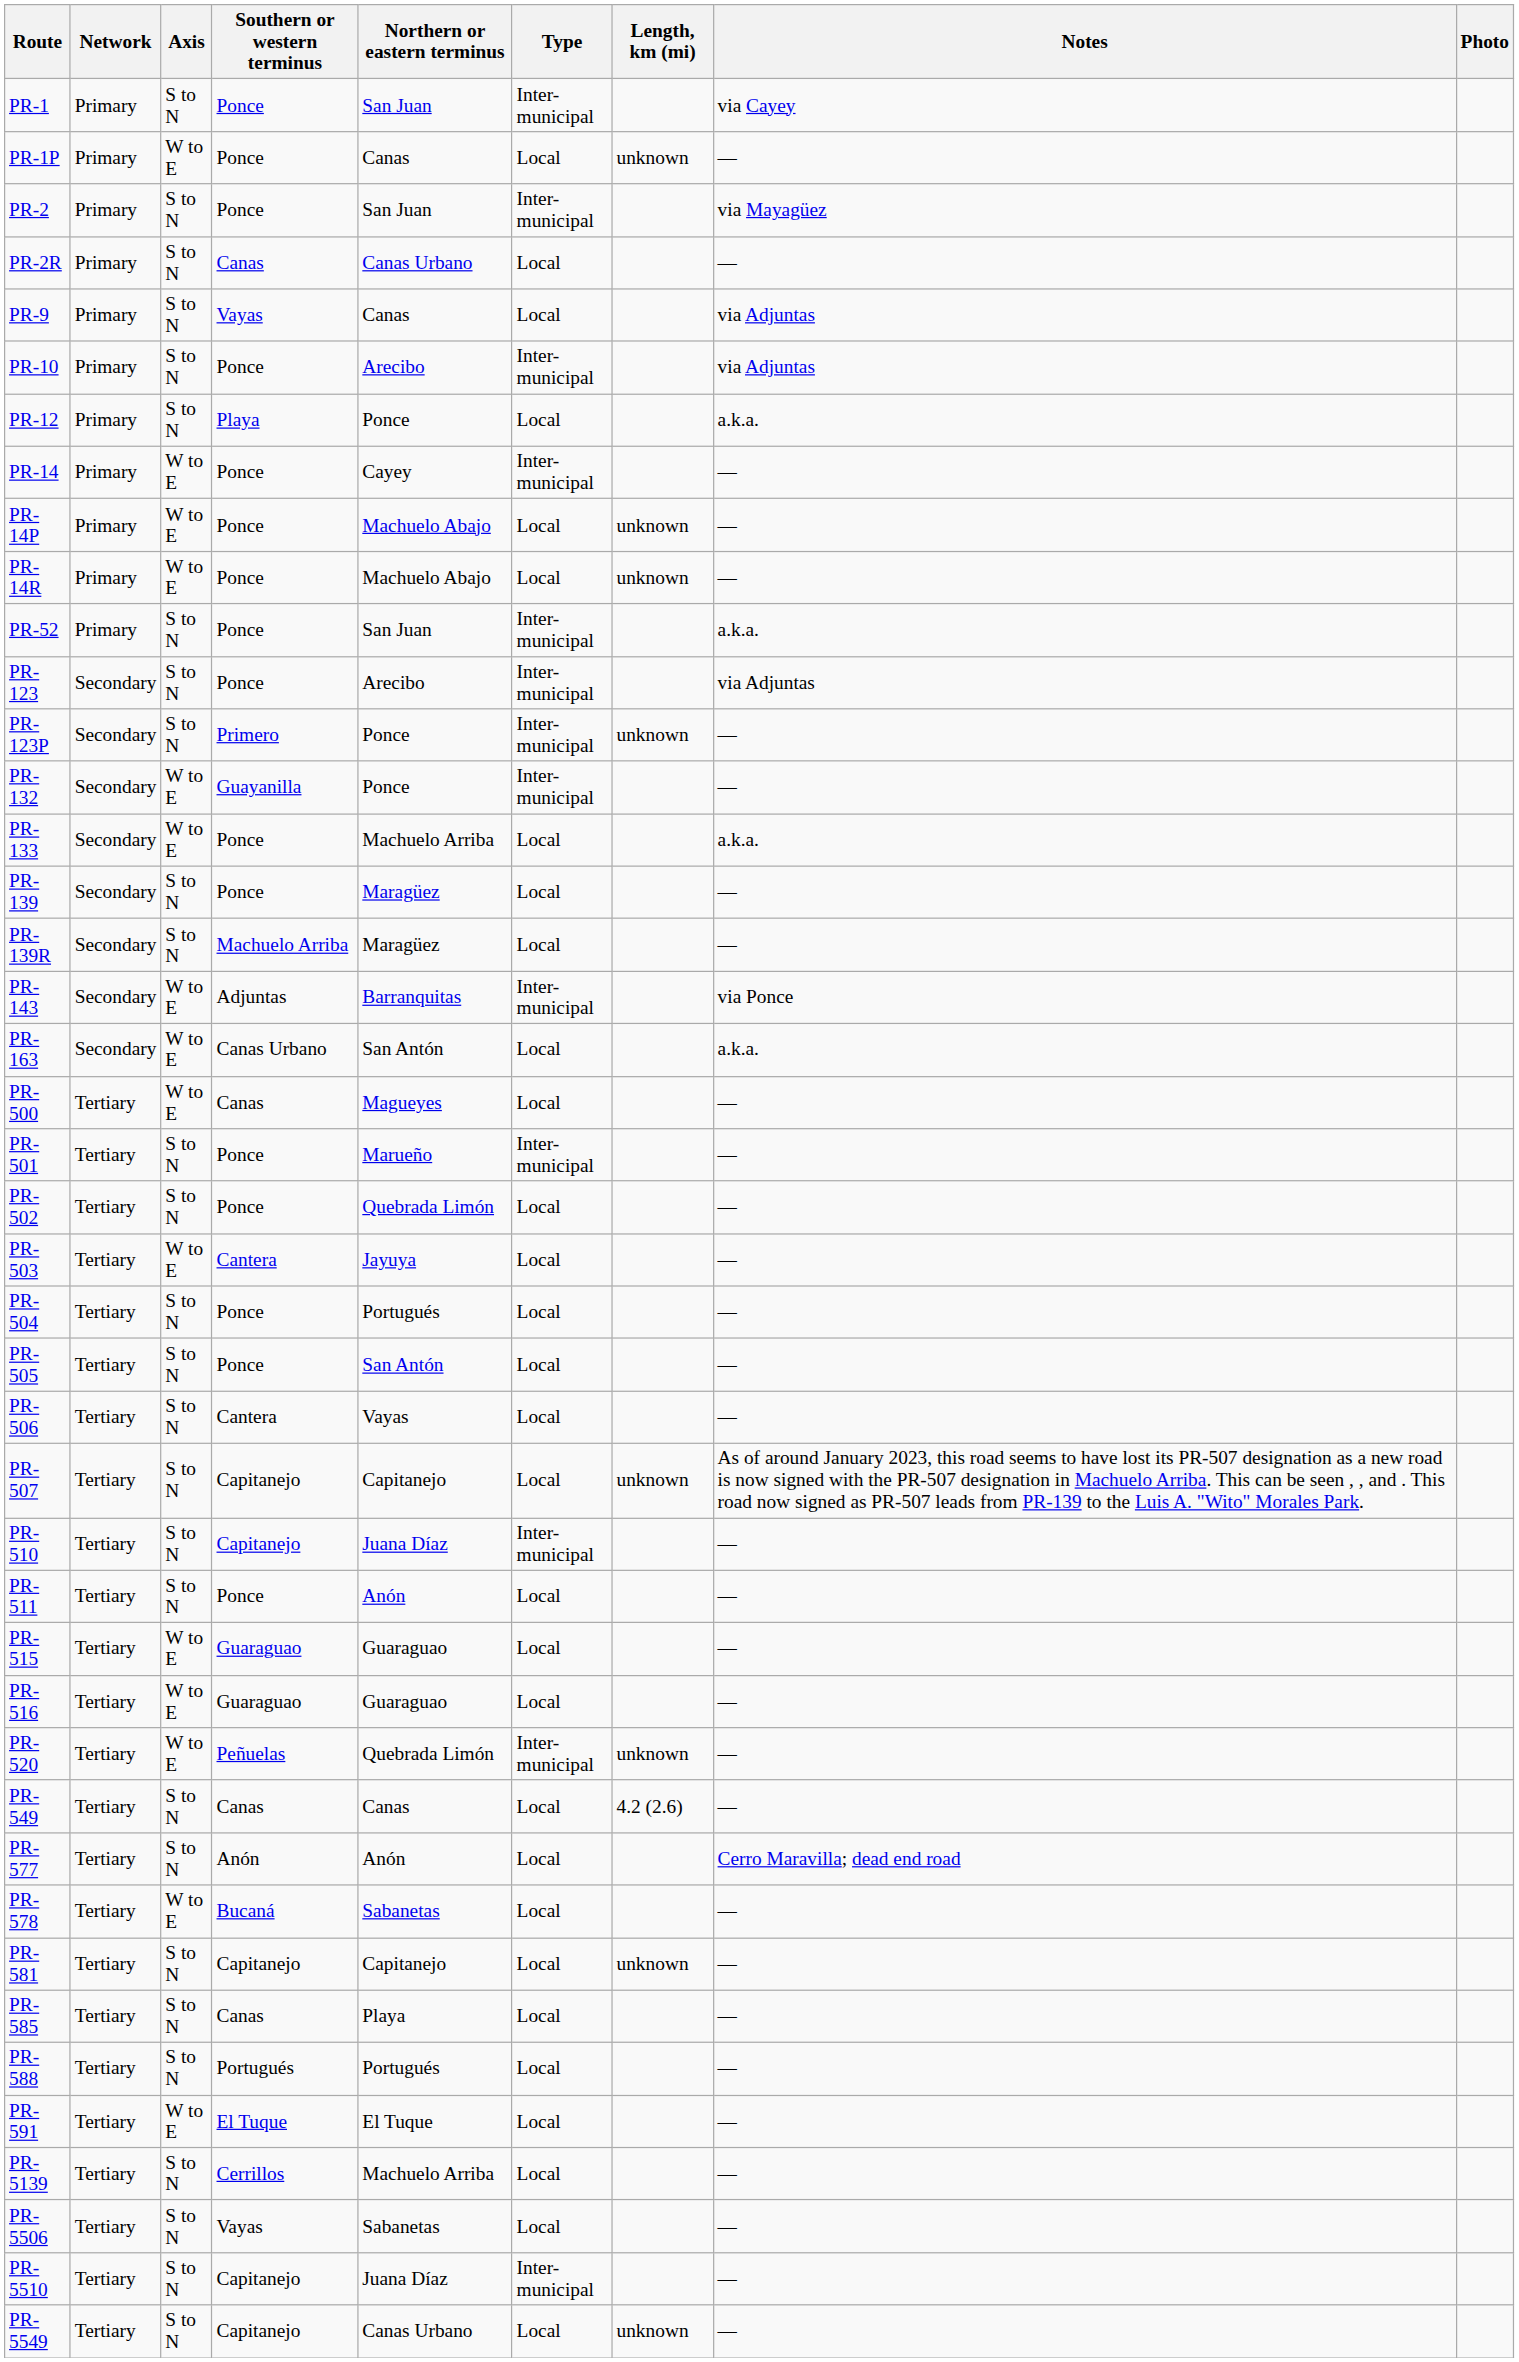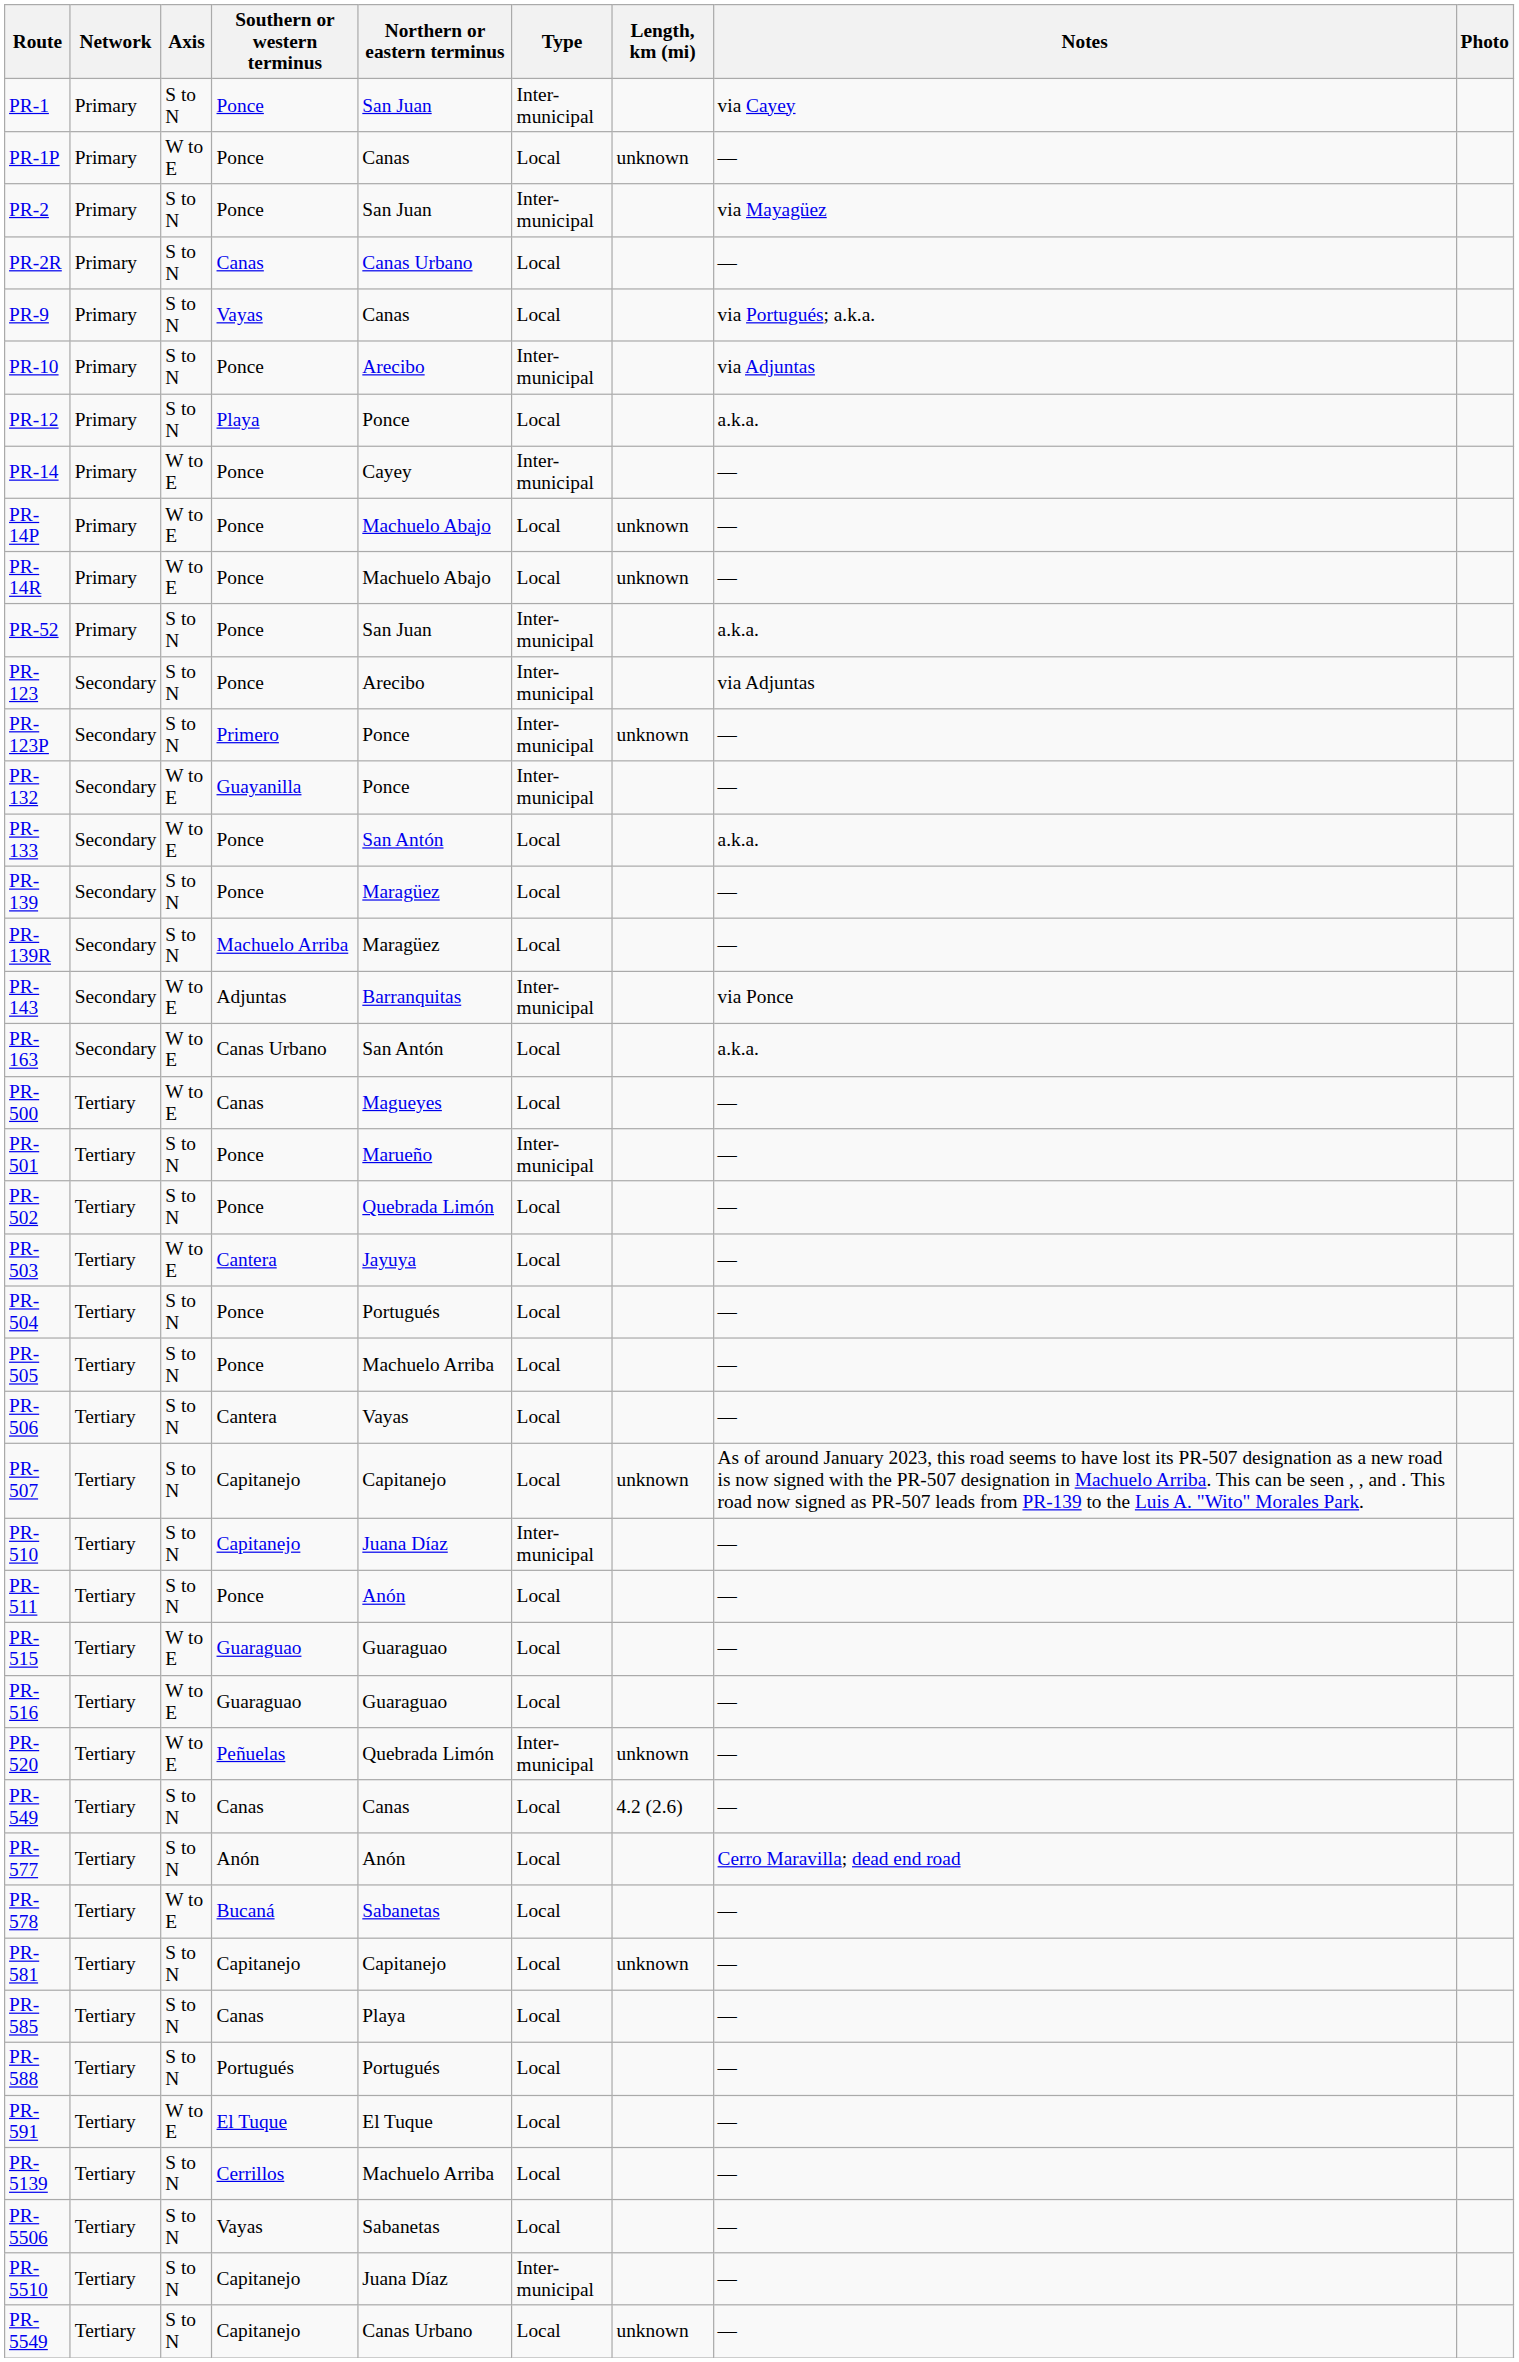 <table class="wikitable sortable">
 <tr>
 <th>Route</th>
 <th>Network</th>
 <th>Axis</th>
 <th>Southern or western terminus</th>
 <th>Northern or eastern terminus</th>
 <th>Type</th>
 <th>Length, km (mi)</th>
 <th>Notes</th>
 <th>Photo</th>
 </tr>
 <tr>
 <td><a href='#'>PR-1</a></td>
 <td>Primary</td>
 <td>S to N</td>
 <td><a href='#'>Ponce</a></td>
 <td><a href='#'>San Juan</a></td>
 <td>Inter-municipal</td>
 <td></td>
 <td>via <a href='#'>Cayey</a></td>
 <td></td>
 </tr>
 <tr>
 <td><a href='#'>PR-1P</a></td>
 <td>Primary</td>
 <td>W to E</td>
 <td>Ponce</td>
 <td>Canas</td>
 <td>Local</td>
 <td>unknown</td>
 <td>—</td>
 <td></td>
 </tr>
 <tr>
 <td><a href='#'>PR-2</a></td>
 <td>Primary</td>
 <td>S to N</td>
 <td>Ponce</td>
 <td>San Juan</td>
 <td>Inter-municipal</td>
 <td></td>
 <td>via <a href='#'>Mayagüez</a></td>
 <td></td>
 </tr>
 <tr>
 <td><a href='#'>PR-2R</a></td>
 <td>Primary</td>
 <td>S to N</td>
 <td><a href='#'>Canas</a></td>
 <td><a href='#'>Canas Urbano</a></td>
 <td>Local</td>
 <td></td>
 <td>—</td>
 <td></td>
 </tr>
 <tr>
 <td><a href='#'>PR-9</a></td>
 <td>Primary</td>
 <td>S to N</td>
 <td><a href='#'>Vayas</a></td>
 <td>Canas</td>
 <td>Local</td>
 <td></td>
-<td>via <a href='#'>Adjuntas</a></td>
+<td>via <a href='#'>Portugués</a>; a.k.a. </td>
 <td></td>
 </tr>
 <tr>
 <td><a href='#'>PR-10</a></td>
 <td>Primary</td>
 <td>S to N</td>
 <td>Ponce</td>
 <td><a href='#'>Arecibo</a></td>
 <td>Inter-municipal</td>
 <td></td>
 <td>via <a href='#'>Adjuntas</a></td>
 <td></td>
 </tr>
 <tr>
 <td><a href='#'>PR-12</a></td>
 <td>Primary</td>
 <td>S to N</td>
 <td><a href='#'>Playa</a></td>
 <td>Ponce</td>
 <td>Local</td>
 <td></td>
 <td>a.k.a. </td>
 <td></td>
 </tr>
 <tr>
 <td><a href='#'>PR-14</a></td>
 <td>Primary</td>
 <td>W to E</td>
 <td>Ponce</td>
 <td>Cayey</td>
 <td>Inter-municipal</td>
 <td></td>
 <td>—</td>
 <td></td>
 </tr>
 <tr>
 <td><a href='#'>PR-14P</a></td>
 <td>Primary</td>
 <td>W to E</td>
 <td>Ponce</td>
 <td><a href='#'>Machuelo Abajo</a></td>
 <td>Local</td>
 <td>unknown</td>
 <td>—</td>
 <td></td>
 </tr>
 <tr>
 <td><a href='#'>PR-14R</a></td>
 <td>Primary</td>
 <td>W to E</td>
 <td>Ponce</td>
 <td>Machuelo Abajo</td>
 <td>Local</td>
 <td>unknown</td>
 <td>—</td>
 <td></td>
 </tr>
 <tr>
 <td><a href='#'>PR-52</a></td>
 <td>Primary</td>
 <td>S to N</td>
 <td>Ponce</td>
 <td>San Juan</td>
 <td>Inter-municipal</td>
 <td></td>
 <td>a.k.a. </td>
 <td></td>
 </tr>
 <tr>
 <td><a href='#'>PR-123</a></td>
 <td>Secondary</td>
 <td>S to N</td>
 <td>Ponce</td>
 <td>Arecibo</td>
 <td>Inter-municipal</td>
 <td></td>
 <td>via Adjuntas</td>
 <td></td>
 </tr>
 <tr>
 <td><a href='#'>PR-123P</a></td>
 <td>Secondary</td>
 <td>S to N</td>
 <td><a href='#'>Primero</a></td>
 <td>Ponce</td>
 <td>Inter-municipal</td>
 <td>unknown</td>
 <td>—</td>
 <td></td>
 </tr>
 <tr>
 <td><a href='#'>PR-132</a></td>
 <td>Secondary</td>
 <td>W to E</td>
 <td><a href='#'>Guayanilla</a></td>
 <td>Ponce</td>
 <td>Inter-municipal</td>
 <td></td>
 <td>—</td>
 <td></td>
 </tr>
 <tr>
 <td><a href='#'>PR-133</a></td>
 <td>Secondary</td>
 <td>W to E</td>
 <td>Ponce</td>
-<td>Machuelo Arriba</td>
+<td><a href='#'>San Antón</a></td>
 <td>Local</td>
 <td></td>
 <td>a.k.a. </td>
 <td></td>
 </tr>
 <tr>
 <td><a href='#'>PR-139</a></td>
 <td>Secondary</td>
 <td>S to N</td>
 <td>Ponce</td>
 <td><a href='#'>Maragüez</a></td>
 <td>Local</td>
 <td></td>
 <td>—</td>
 <td></td>
 </tr>
 <tr>
 <td><a href='#'>PR-139R</a></td>
 <td>Secondary</td>
 <td>S to N</td>
 <td><a href='#'>Machuelo Arriba</a></td>
 <td>Maragüez</td>
 <td>Local</td>
 <td></td>
 <td>—</td>
 <td></td>
 </tr>
 <tr>
 <td><a href='#'>PR-143</a></td>
 <td>Secondary</td>
 <td>W to E</td>
 <td>Adjuntas</td>
 <td><a href='#'>Barranquitas</a></td>
 <td>Inter-municipal</td>
 <td></td>
 <td>via Ponce</td>
 <td></td>
 </tr>
 <tr>
 <td><a href='#'>PR-163</a></td>
 <td>Secondary</td>
 <td>W to E</td>
 <td>Canas Urbano</td>
 <td>San Antón</td>
 <td>Local</td>
 <td></td>
 <td>a.k.a. </td>
 <td></td>
 </tr>
 <tr>
 <td><a href='#'>PR-500</a></td>
 <td>Tertiary</td>
 <td>W to E</td>
 <td>Canas</td>
 <td><a href='#'>Magueyes</a></td>
 <td>Local</td>
 <td></td>
 <td>—</td>
 <td></td>
 </tr>
 <tr>
 <td><a href='#'>PR-501</a></td>
 <td>Tertiary</td>
 <td>S to N</td>
 <td>Ponce</td>
 <td><a href='#'>Marueño</a></td>
 <td>Inter-municipal</td>
 <td></td>
 <td>—</td>
 <td></td>
 </tr>
 <tr>
 <td><a href='#'>PR-502</a></td>
 <td>Tertiary</td>
 <td>S to N</td>
 <td>Ponce</td>
 <td><a href='#'>Quebrada Limón</a></td>
 <td>Local</td>
 <td></td>
 <td>—</td>
 <td></td>
 </tr>
 <tr>
 <td><a href='#'>PR-503</a></td>
 <td>Tertiary</td>
 <td>W to E</td>
 <td><a href='#'>Cantera</a></td>
 <td><a href='#'>Jayuya</a></td>
 <td>Local</td>
 <td></td>
 <td>—</td>
 <td></td>
 </tr>
 <tr>
 <td><a href='#'>PR-504</a></td>
 <td>Tertiary</td>
 <td>S to N</td>
 <td>Ponce</td>
 <td>Portugués</td>
 <td>Local</td>
 <td></td>
 <td>—</td>
 <td></td>
 </tr>
 <tr>
 <td><a href='#'>PR-505</a></td>
 <td>Tertiary</td>
 <td>S to N</td>
 <td>Ponce</td>
-<td><a href='#'>San Antón</a></td>
+<td>Machuelo Arriba</td>
 <td>Local</td>
 <td></td>
 <td>—</td>
 <td></td>
 </tr>
 <tr>
 <td><a href='#'>PR-506</a></td>
 <td>Tertiary</td>
 <td>S to N</td>
 <td>Cantera</td>
 <td>Vayas</td>
 <td>Local</td>
 <td></td>
 <td>—</td>
 <td></td>
 </tr>
 <tr>
 <td><a href='#'>PR-507</a></td>
 <td>Tertiary</td>
 <td>S to N</td>
 <td>Capitanejo</td>
 <td>Capitanejo</td>
 <td>Local</td>
 <td>unknown</td>
 <td>As of around January 2023, this road seems to have lost its PR-507 designation as a new road is now signed with the PR-507 designation in <a href='#'>Machuelo Arriba</a>. This can be seen , , and . This road now signed as PR-507 leads from <a href='#'>PR-139</a> to the <a href='#'>Luis A. "Wito" Morales Park</a>.</td>
 <td></td>
 </tr>
 <tr>
 <td><a href='#'>PR-510</a></td>
 <td>Tertiary</td>
 <td>S to N</td>
 <td><a href='#'>Capitanejo</a></td>
 <td><a href='#'>Juana Díaz</a></td>
 <td>Inter-municipal</td>
 <td></td>
 <td>—</td>
 <td></td>
 </tr>
 <tr>
 <td><a href='#'>PR-511</a></td>
 <td>Tertiary</td>
 <td>S to N</td>
 <td>Ponce</td>
 <td><a href='#'>Anón</a></td>
 <td>Local</td>
 <td></td>
 <td>—</td>
 <td></td>
 </tr>
 <tr>
 <td><a href='#'>PR-515</a></td>
 <td>Tertiary</td>
 <td>W to E</td>
 <td><a href='#'>Guaraguao</a></td>
 <td>Guaraguao</td>
 <td>Local</td>
 <td></td>
 <td>—</td>
 <td></td>
 </tr>
 <tr>
 <td><a href='#'>PR-516</a></td>
 <td>Tertiary</td>
 <td>W to E</td>
 <td>Guaraguao</td>
 <td>Guaraguao</td>
 <td>Local</td>
 <td></td>
 <td>—</td>
 <td></td>
 </tr>
 <tr>
 <td><a href='#'>PR-520</a></td>
 <td>Tertiary</td>
 <td>W to E</td>
 <td><a href='#'>Peñuelas</a></td>
 <td>Quebrada Limón</td>
 <td>Inter-municipal</td>
 <td>unknown</td>
 <td>—</td>
 <td></td>
 </tr>
 <tr>
 <td><a href='#'>PR-549</a></td>
 <td>Tertiary</td>
 <td>S to N</td>
 <td>Canas</td>
 <td>Canas</td>
 <td>Local</td>
 <td>4.2 (2.6)</td>
 <td>—</td>
 <td></td>
 </tr>
 <tr>
 <td><a href='#'>PR-577</a></td>
 <td>Tertiary</td>
 <td>S to N</td>
 <td>Anón</td>
 <td>Anón</td>
 <td>Local</td>
 <td></td>
 <td><a href='#'>Cerro Maravilla</a>; <a href='#'>dead end road</a></td>
 <td></td>
 </tr>
 <tr>
 <td><a href='#'>PR-578</a></td>
 <td>Tertiary</td>
 <td>W to E</td>
 <td><a href='#'>Bucaná</a></td>
 <td><a href='#'>Sabanetas</a></td>
 <td>Local</td>
 <td></td>
 <td>—</td>
 <td></td>
 </tr>
 <tr>
 <td><a href='#'>PR-581</a></td>
 <td>Tertiary</td>
 <td>S to N</td>
 <td>Capitanejo</td>
 <td>Capitanejo</td>
 <td>Local</td>
 <td>unknown</td>
 <td>—</td>
 <td></td>
 </tr>
 <tr>
 <td><a href='#'>PR-585</a></td>
 <td>Tertiary</td>
 <td>S to N</td>
 <td>Canas</td>
 <td>Playa</td>
 <td>Local</td>
 <td></td>
 <td>—</td>
 <td></td>
 </tr>
 <tr>
 <td><a href='#'>PR-588</a></td>
 <td>Tertiary</td>
 <td>S to N</td>
 <td>Portugués</td>
 <td>Portugués</td>
 <td>Local</td>
 <td></td>
 <td>—</td>
 <td></td>
 </tr>
 <tr>
 <td><a href='#'>PR-591</a></td>
 <td>Tertiary</td>
 <td>W to E</td>
 <td><a href='#'>El Tuque</a></td>
 <td>El Tuque</td>
 <td>Local</td>
 <td></td>
 <td>—</td>
 <td></td>
 </tr>
 <tr>
 <td><a href='#'>PR-5139</a></td>
 <td>Tertiary</td>
 <td>S to N</td>
 <td><a href='#'>Cerrillos</a></td>
 <td>Machuelo Arriba</td>
 <td>Local</td>
 <td></td>
 <td>—</td>
 <td></td>
 </tr>
 <tr>
 <td><a href='#'>PR-5506</a></td>
 <td>Tertiary</td>
 <td>S to N</td>
 <td>Vayas</td>
 <td>Sabanetas</td>
 <td>Local</td>
 <td></td>
 <td>—</td>
 <td></td>
 </tr>
 <tr>
 <td><a href='#'>PR-5510</a></td>
 <td>Tertiary</td>
 <td>S to N</td>
 <td>Capitanejo</td>
 <td>Juana Díaz</td>
 <td>Inter-municipal</td>
 <td></td>
 <td>—</td>
 <td></td>
 </tr>
 <tr>
 <td><a href='#'>PR-5549</a></td>
 <td>Tertiary</td>
 <td>S to N</td>
 <td>Capitanejo</td>
 <td>Canas Urbano</td>
 <td>Local</td>
 <td>unknown</td>
 <td>—</td>
 <td></td>
 </tr>
 </table>
